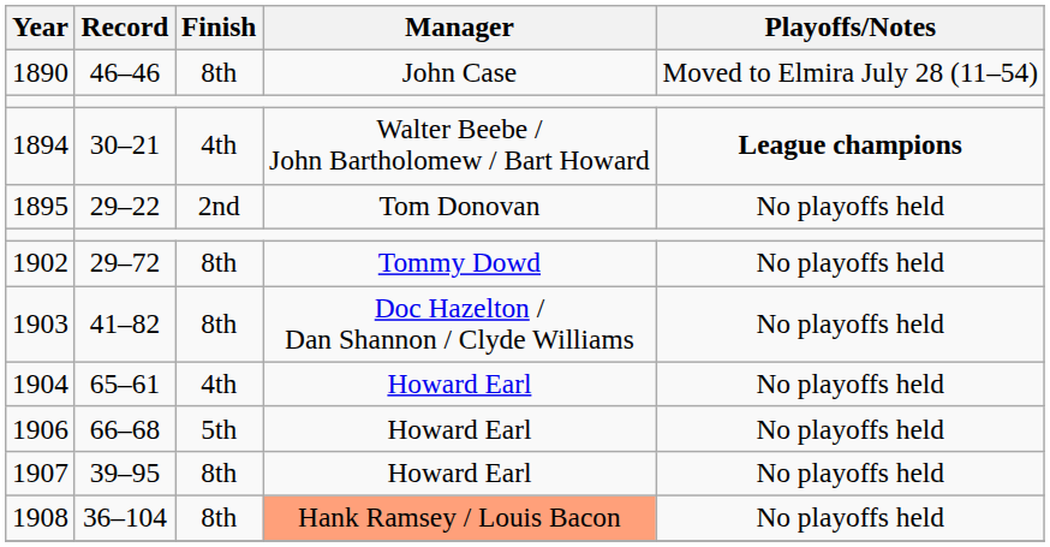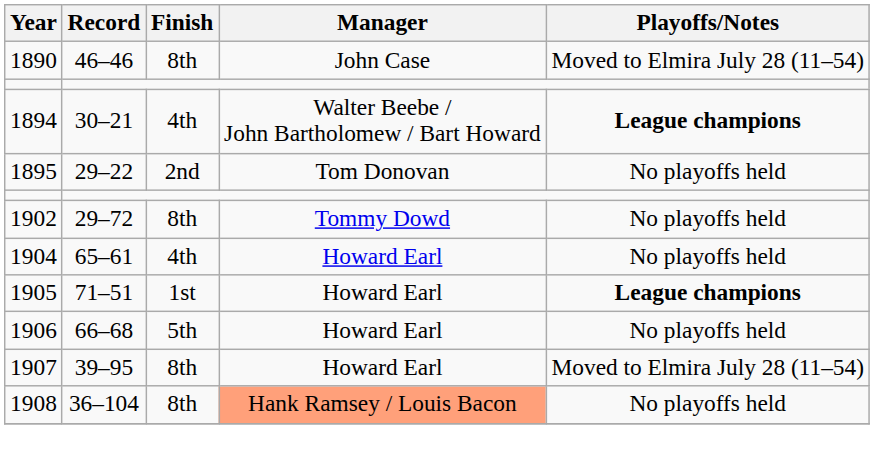 <table class="wikitable" style="text-align:center">
 <tr>
 <th>Year</th>
 <th>Record</th>
 <th>Finish</th>
 <th>Manager</th>
 <th>Playoffs/Notes</th>
 </tr>
 <tr>
 <td>1890</td>
 <td>46–46</td>
 <td>8th</td>
 <td>John Case</td>
 <td>Moved to Elmira July 28 (11–54)</td>
 </tr>
 <tr>
 <td></td>
 </tr>
 <tr>
 <td>1894</td>
 <td>30–21</td>
 <td>4th</td>
 <td>Walter Beebe /<br>John Bartholomew / Bart Howard</td>
 <td><strong>League champions</strong></td>
 </tr>
 <tr>
 <td>1895</td>
 <td>29–22</td>
 <td>2nd</td>
 <td>Tom Donovan</td>
 <td>No playoffs held</td>
 </tr>
 <tr>
 <td></td>
 </tr>
 <tr>
 <td>1902</td>
 <td>29–72</td>
 <td>8th</td>
 <td><a href='#'>Tommy Dowd</a></td>
 <td>No playoffs held</td>
 </tr>
 <tr>
-<td>1903</td>
-<td>41–82</td>
-<td>8th</td>
-<td><a href='#'>Doc Hazelton</a> / <br> Dan Shannon / Clyde Williams</td>
-<td>No playoffs held</td>
-</tr>
-<tr>
 <td>1904</td>
 <td>65–61</td>
 <td>4th</td>
 <td><a href='#'>Howard Earl</a></td>
 <td>No playoffs held</td>
+</tr>
+<tr>
+<td>1905</td>
+<td>71–51</td>
+<td>1st</td>
+<td>Howard Earl</td>
+<td><strong>League champions</strong></td>
 </tr>
 <tr>
 <td>1906</td>
 <td>66–68</td>
 <td>5th</td>
 <td>Howard Earl</td>
 <td>No playoffs held</td>
 </tr>
 <tr>
 <td>1907</td>
 <td>39–95</td>
 <td>8th</td>
 <td>Howard Earl</td>
-<td>No playoffs held</td>
+<td>Moved to Elmira July 28 (11–54)</td>
 </tr>
 <tr>
 <td>1908</td>
 <td>36–104</td>
 <td>8th</td>
 <td style="background: lightsalmon;">Hank Ramsey / Louis Bacon</td>
 <td>No playoffs held</td>
 </tr>
 <tr>
 </tr>
 </table>
